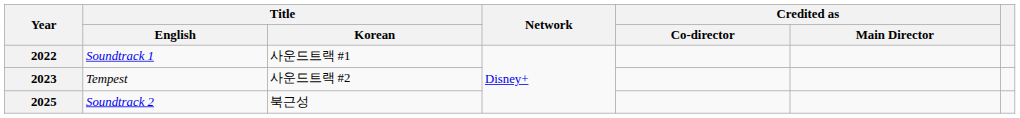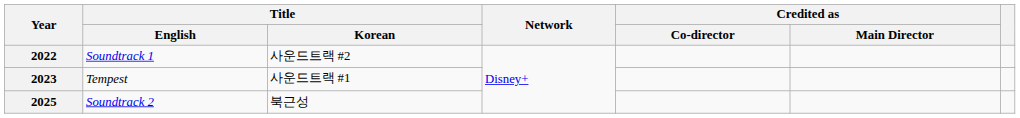 <table class="wikitable sortable plainrowheaders" style="text-align:left; font-size:100%; padding:0 auto; width:100%; margin:auto">
 <tr>
 <th rowspan="2" scope="col">Year</th>
 <th colspan="2" scope="col">Title</th>
 <th rowspan="2" scope="col">Network</th>
 <th colspan="2">Credited as</th>
 <th rowspan="2" scope="col" class="unsortable"></th>
 </tr>
 <tr>
 <th>English</th>
 <th>Korean</th>
 <th>Co-director</th>
 <th>Main Director</th>
 </tr>
 <tr>
 <th scope="row">2022</th>
 <td><em><a href='#'>Soundtrack 1</a></em></td>
-<td>사운드트랙 #1</td>
+<td>사운드트랙 #2</td>
 <td rowspan="3"><a href='#'>Disney+</a></td>
 <td></td>
 <td></td>
 <td></td>
 </tr>
 <tr>
 <th scope="row">2023</th>
 <td><em>Tempest</em></td>
-<td>사운드트랙 #2</td>
+<td>사운드트랙 #1</td>
 <td></td>
 <td></td>
 <td></td>
 </tr>
 <tr>
 <th scope="row">2025</th>
 <td><em><a href='#'>Soundtrack 2</a></em></td>
 <td>북근성</td>
 <td></td>
 <td></td>
 <td></td>
 </tr>
 </table>
